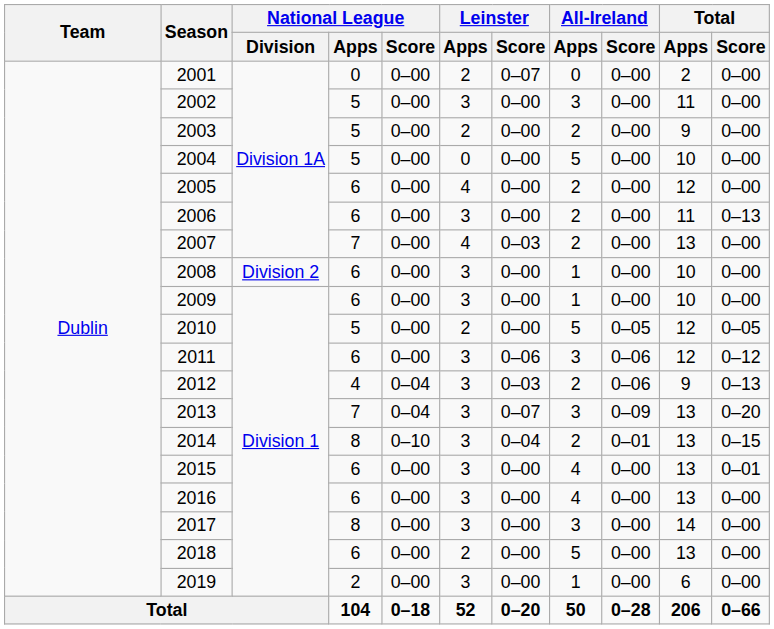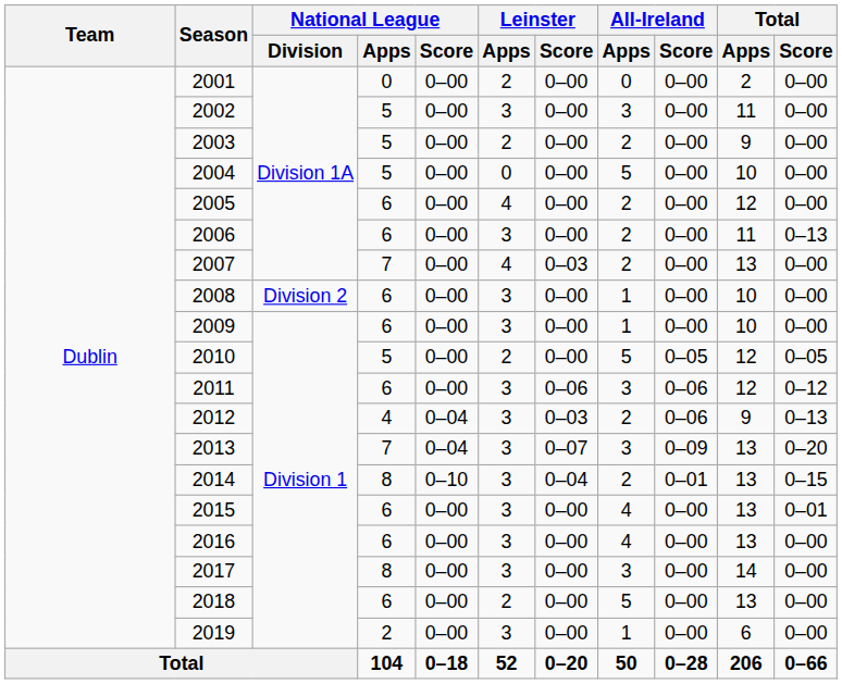 <table class="wikitable" style="text-align:center">
 <tr>
 <th rowspan=2 style="width: 100pt">Team</th>
 <th rowspan=2>Season</th>
 <th colspan=3><a href='#'>National League</a></th>
 <th colspan=2><a href='#'>Leinster</a></th>
 <th colspan=2><a href='#'>All-Ireland</a></th>
 <th colspan=2>Total</th>
 </tr>
 <tr>
 <th>Division</th>
 <th>Apps</th>
 <th>Score</th>
 <th>Apps</th>
 <th>Score</th>
 <th>Apps</th>
 <th>Score</th>
 <th>Apps</th>
 <th>Score</th>
 </tr>
 <tr>
 <td rowspan=19><a href='#'>Dublin</a></td>
 <td>2001</td>
 <td rowspan=7><a href='#'>Division 1A</a></td>
 <td>0</td>
 <td>0–00</td>
 <td>2</td>
-<td>0–07</td>
+<td>0–00</td>
 <td>0</td>
 <td>0–00</td>
 <td>2</td>
 <td>0–00</td>
 </tr>
 <tr>
 <td>2002</td>
 <td>5</td>
 <td>0–00</td>
 <td>3</td>
 <td>0–00</td>
 <td>3</td>
 <td>0–00</td>
 <td>11</td>
 <td>0–00</td>
 </tr>
 <tr>
 <td>2003</td>
 <td>5</td>
 <td>0–00</td>
 <td>2</td>
 <td>0–00</td>
 <td>2</td>
 <td>0–00</td>
 <td>9</td>
 <td>0–00</td>
 </tr>
 <tr>
 <td>2004</td>
 <td>5</td>
 <td>0–00</td>
 <td>0</td>
 <td>0–00</td>
 <td>5</td>
 <td>0–00</td>
 <td>10</td>
 <td>0–00</td>
 </tr>
 <tr>
 <td>2005</td>
 <td>6</td>
 <td>0–00</td>
 <td>4</td>
 <td>0–00</td>
 <td>2</td>
 <td>0–00</td>
 <td>12</td>
 <td>0–00</td>
 </tr>
 <tr>
 <td>2006</td>
 <td>6</td>
 <td>0–00</td>
 <td>3</td>
 <td>0–00</td>
 <td>2</td>
 <td>0–00</td>
 <td>11</td>
 <td>0–13</td>
 </tr>
 <tr>
 <td>2007</td>
 <td>7</td>
 <td>0–00</td>
 <td>4</td>
 <td>0–03</td>
 <td>2</td>
 <td>0–00</td>
 <td>13</td>
 <td>0–00</td>
 </tr>
 <tr>
 <td>2008</td>
 <td rowspan=1><a href='#'>Division 2</a></td>
 <td>6</td>
 <td>0–00</td>
 <td>3</td>
 <td>0–00</td>
 <td>1</td>
 <td>0–00</td>
 <td>10</td>
 <td>0–00</td>
 </tr>
 <tr>
 <td>2009</td>
 <td rowspan=11><a href='#'>Division 1</a></td>
 <td>6</td>
 <td>0–00</td>
 <td>3</td>
 <td>0–00</td>
 <td>1</td>
 <td>0–00</td>
 <td>10</td>
 <td>0–00</td>
 </tr>
 <tr>
 <td>2010</td>
 <td>5</td>
 <td>0–00</td>
 <td>2</td>
 <td>0–00</td>
 <td>5</td>
 <td>0–05</td>
 <td>12</td>
 <td>0–05</td>
 </tr>
 <tr>
 <td>2011</td>
 <td>6</td>
 <td>0–00</td>
 <td>3</td>
 <td>0–06</td>
 <td>3</td>
 <td>0–06</td>
 <td>12</td>
 <td>0–12</td>
 </tr>
 <tr>
 <td>2012</td>
 <td>4</td>
 <td>0–04</td>
 <td>3</td>
 <td>0–03</td>
 <td>2</td>
 <td>0–06</td>
 <td>9</td>
 <td>0–13</td>
 </tr>
 <tr>
 <td>2013</td>
 <td>7</td>
 <td>0–04</td>
 <td>3</td>
 <td>0–07</td>
 <td>3</td>
 <td>0–09</td>
 <td>13</td>
 <td>0–20</td>
 </tr>
 <tr>
 <td>2014</td>
 <td>8</td>
 <td>0–10</td>
 <td>3</td>
 <td>0–04</td>
 <td>2</td>
 <td>0–01</td>
 <td>13</td>
 <td>0–15</td>
 </tr>
 <tr>
 <td>2015</td>
 <td>6</td>
 <td>0–00</td>
 <td>3</td>
 <td>0–00</td>
 <td>4</td>
 <td>0–00</td>
 <td>13</td>
 <td>0–01</td>
 </tr>
 <tr>
 <td>2016</td>
 <td>6</td>
 <td>0–00</td>
 <td>3</td>
 <td>0–00</td>
 <td>4</td>
 <td>0–00</td>
 <td>13</td>
 <td>0–00</td>
 </tr>
 <tr>
 <td>2017</td>
 <td>8</td>
 <td>0–00</td>
 <td>3</td>
 <td>0–00</td>
 <td>3</td>
 <td>0–00</td>
 <td>14</td>
 <td>0–00</td>
 </tr>
 <tr>
 <td>2018</td>
 <td>6</td>
 <td>0–00</td>
 <td>2</td>
 <td>0–00</td>
 <td>5</td>
 <td>0–00</td>
 <td>13</td>
 <td>0–00</td>
 </tr>
 <tr>
 <td>2019</td>
 <td>2</td>
 <td>0–00</td>
 <td>3</td>
 <td>0–00</td>
 <td>1</td>
 <td>0–00</td>
 <td>6</td>
 <td>0–00</td>
 </tr>
 <tr>
 <th colspan=3>Total</th>
 <td><strong>104</strong></td>
 <td><strong>0–18</strong></td>
 <td><strong>52</strong></td>
 <td><strong>0–20</strong></td>
 <td><strong>50</strong></td>
 <td><strong>0–28</strong></td>
 <td><strong>206</strong></td>
 <td><strong>0–66</strong></td>
 </tr>
 </table>
